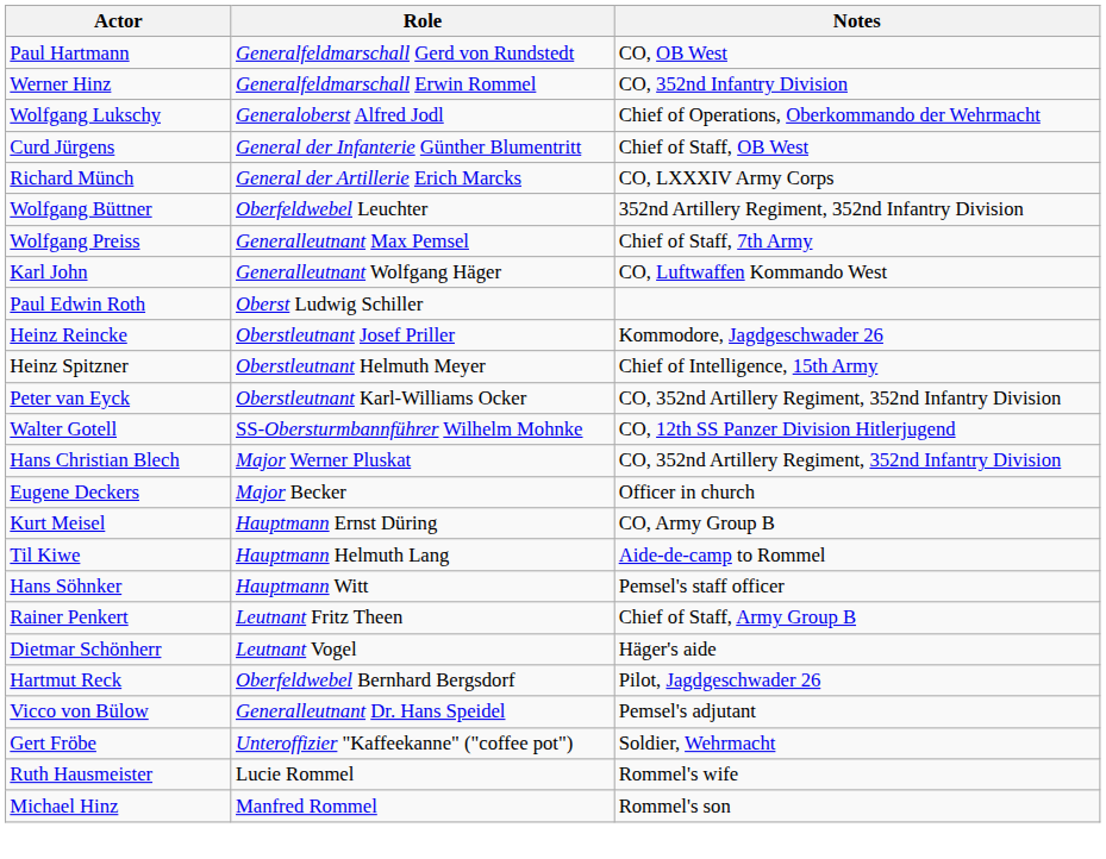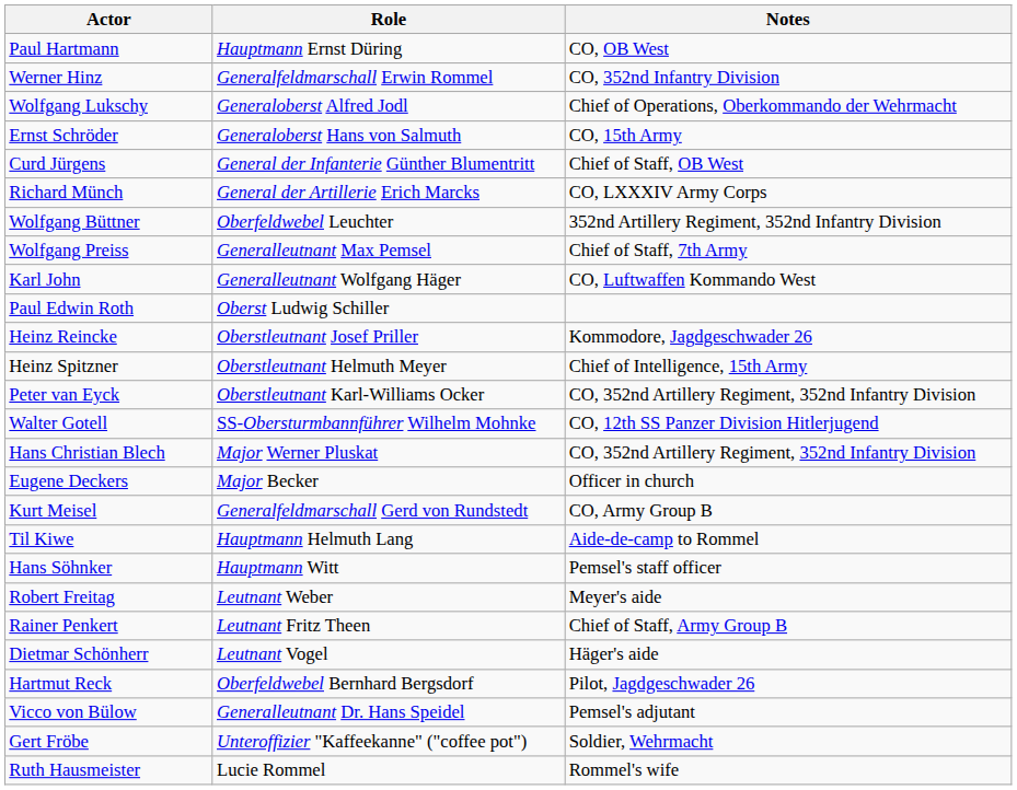 <table style="width:70%" class="wikitable">
 <tr>
 <th style="width:175px">Actor</th>
 <th>Role</th>
 <th>Notes</th>
 </tr>
 <tr>
 <td><a href='#'>Paul Hartmann</a></td>
-<td><em><a href='#'>Generalfeldmarschall</a></em> <a href='#'>Gerd von Rundstedt</a></td>
+<td><em><a href='#'>Hauptmann</a></em> Ernst Düring</td>
 <td>CO, <a href='#'>OB West</a></td>
 </tr>
 <tr>
 <td><a href='#'>Werner Hinz</a></td>
 <td><em><a href='#'>Generalfeldmarschall</a></em> <a href='#'>Erwin Rommel</a></td>
 <td>CO, <a href='#'>352nd Infantry Division</a></td>
 </tr>
 <tr>
 <td><a href='#'>Wolfgang Lukschy</a></td>
 <td><em><a href='#'>Generaloberst</a></em> <a href='#'>Alfred Jodl</a></td>
 <td>Chief of Operations, <a href='#'>Oberkommando der Wehrmacht</a></td>
+</tr>
+<tr>
+<td><a href='#'>Ernst Schröder</a></td>
+<td><em><a href='#'>Generaloberst</a></em> <a href='#'>Hans von Salmuth</a></td>
+<td>CO, <a href='#'>15th Army</a></td>
 </tr>
 <tr>
 <td><a href='#'>Curd Jürgens</a></td>
 <td><a href='#'><em>General der Infanterie</em></a> <a href='#'>Günther Blumentritt</a></td>
 <td>Chief of Staff, <a href='#'>OB West</a></td>
 </tr>
 <tr>
 <td><a href='#'>Richard Münch</a></td>
 <td><em><a href='#'>General der Artillerie</a></em> <a href='#'>Erich Marcks</a></td>
 <td>CO, LXXXIV Army Corps</td>
 </tr>
 <tr>
 <td><a href='#'>Wolfgang Büttner</a></td>
 <td><em><a href='#'>Oberfeldwebel</a></em> Leuchter</td>
 <td>352nd Artillery Regiment, 352nd Infantry Division</td>
 </tr>
 <tr>
 <td><a href='#'>Wolfgang Preiss</a></td>
 <td><em><a href='#'>Generalleutnant</a></em> <a href='#'>Max Pemsel</a></td>
 <td>Chief of Staff, <a href='#'>7th Army</a></td>
 </tr>
 <tr>
 <td><a href='#'>Karl John</a></td>
 <td><em><a href='#'>Generalleutnant</a></em> Wolfgang Häger</td>
 <td>CO, <a href='#'>Luftwaffen</a> Kommando West</td>
 </tr>
 <tr>
 <td><a href='#'>Paul Edwin Roth</a></td>
 <td><em><a href='#'>Oberst</a></em> Ludwig Schiller</td>
 <td></td>
 </tr>
 <tr>
 <td><a href='#'>Heinz Reincke</a></td>
 <td><em><a href='#'>Oberstleutnant</a></em> <a href='#'>Josef Priller</a></td>
 <td>Kommodore, <a href='#'>Jagdgeschwader 26</a></td>
 </tr>
 <tr>
 <td>Heinz Spitzner</td>
 <td><em><a href='#'>Oberstleutnant</a></em> Helmuth Meyer</td>
 <td>Chief of Intelligence, <a href='#'>15th Army</a></td>
 </tr>
 <tr>
 <td><a href='#'>Peter van Eyck</a></td>
 <td><em><a href='#'>Oberstleutnant</a></em> Karl-Williams Ocker</td>
 <td>CO, 352nd Artillery Regiment, 352nd Infantry Division</td>
 </tr>
 <tr>
 <td><a href='#'>Walter Gotell</a></td>
 <td><a href='#'>SS-<em>Obersturmbannführer</em></a> <a href='#'>Wilhelm Mohnke</a></td>
 <td>CO, <a href='#'>12th SS Panzer Division Hitlerjugend</a></td>
 </tr>
 <tr>
 <td><a href='#'>Hans Christian Blech</a></td>
 <td><em><a href='#'>Major</a></em> <a href='#'>Werner Pluskat</a></td>
 <td>CO, 352nd Artillery Regiment, <a href='#'>352nd Infantry Division</a></td>
 </tr>
 <tr>
 <td><a href='#'>Eugene Deckers</a></td>
 <td><em><a href='#'>Major</a></em> Becker</td>
 <td>Officer in church</td>
 </tr>
 <tr>
 <td><a href='#'>Kurt Meisel</a></td>
-<td><em><a href='#'>Hauptmann</a></em> Ernst Düring</td>
+<td><em><a href='#'>Generalfeldmarschall</a></em> <a href='#'>Gerd von Rundstedt</a></td>
 <td>CO, Army Group B</td>
 </tr>
 <tr>
 <td><a href='#'>Til Kiwe</a></td>
 <td><em><a href='#'>Hauptmann</a></em> Helmuth Lang</td>
 <td><a href='#'>Aide-de-camp</a> to Rommel</td>
 </tr>
 <tr>
 <td><a href='#'>Hans Söhnker</a></td>
 <td><em><a href='#'>Hauptmann</a></em> Witt</td>
 <td>Pemsel's staff officer</td>
+</tr>
+<tr>
+<td><a href='#'>Robert Freitag</a></td>
+<td><em><a href='#'>Leutnant</a></em> Weber</td>
+<td>Meyer's aide</td>
 </tr>
 <tr>
 <td><a href='#'>Rainer Penkert</a></td>
 <td><em><a href='#'>Leutnant</a></em> Fritz Theen</td>
 <td>Chief of Staff, <a href='#'>Army Group B</a></td>
 </tr>
 <tr>
 <td><a href='#'>Dietmar Schönherr</a></td>
 <td><em><a href='#'>Leutnant</a></em> Vogel</td>
 <td>Häger's aide</td>
 </tr>
 <tr>
 <td><a href='#'>Hartmut Reck</a></td>
 <td><em><a href='#'>Oberfeldwebel</a></em> Bernhard Bergsdorf</td>
 <td>Pilot, <a href='#'>Jagdgeschwader 26</a></td>
 </tr>
 <tr>
 <td><a href='#'>Vicco von Bülow</a></td>
 <td><em><a href='#'>Generalleutnant</a></em> <a href='#'>Dr. Hans Speidel</a></td>
 <td>Pemsel's adjutant</td>
 </tr>
 <tr>
 <td><a href='#'>Gert Fröbe</a></td>
 <td><em><a href='#'>Unteroffizier</a></em> "Kaffeekanne" ("coffee pot")</td>
 <td>Soldier, <a href='#'>Wehrmacht</a></td>
 </tr>
 <tr>
 <td><a href='#'>Ruth Hausmeister</a></td>
 <td>Lucie Rommel</td>
 <td>Rommel's wife</td>
 </tr>
-<tr>
-<td><a href='#'>Michael Hinz</a></td>
-<td><a href='#'>Manfred Rommel</a></td>
-<td>Rommel's son</td>
-</tr>
 </table>
